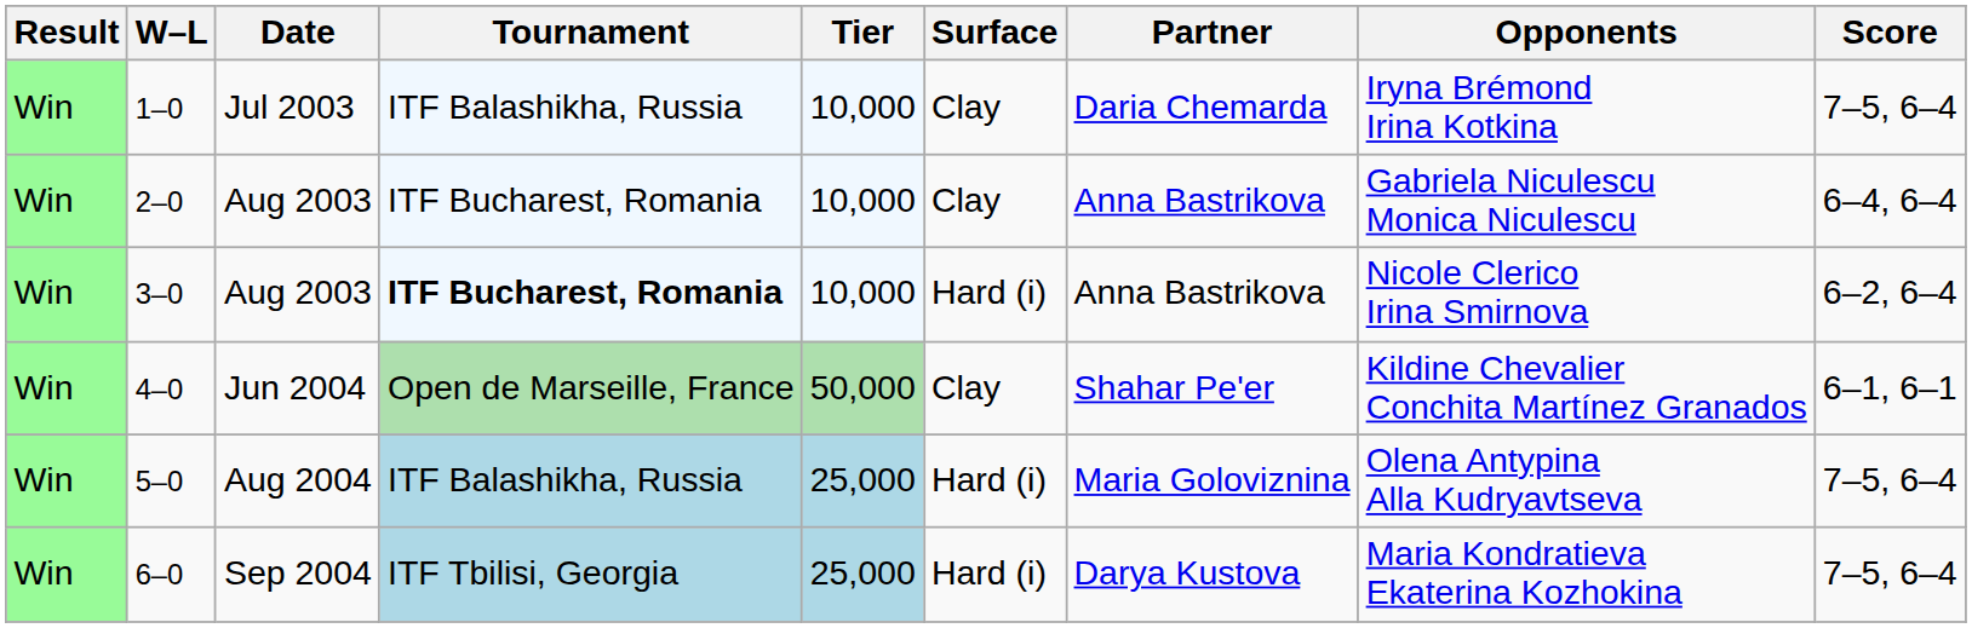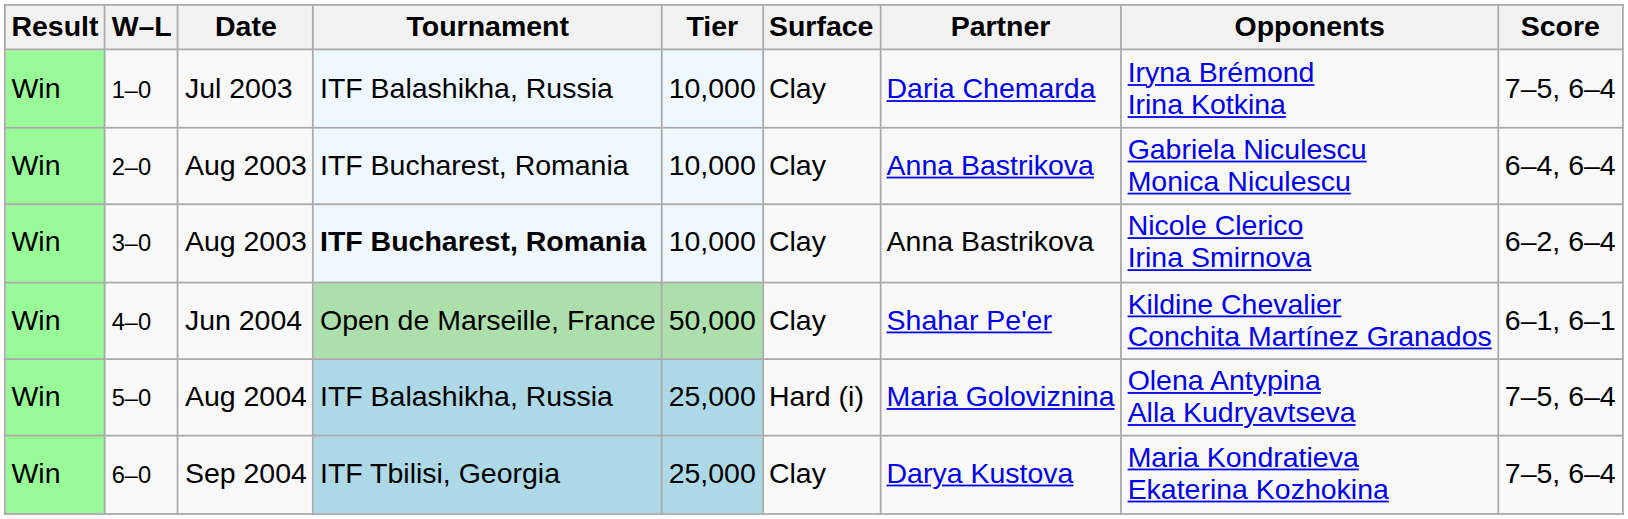 <table class="sortable wikitable">
 <tr>
 <th>Result</th>
 <th class=unsortable>W–L</th>
 <th>Date</th>
 <th>Tournament</th>
 <th>Tier</th>
 <th>Surface</th>
 <th>Partner</th>
 <th>Opponents</th>
 <th class=unsortable>Score</th>
 </tr>
 <tr>
 <td style=background:#98fb98>Win</td>
 <td><small>1–0</small></td>
 <td>Jul 2003</td>
 <td bgcolor=#f0f8ff>ITF Balashikha, Russia</td>
 <td bgcolor=#f0f8ff>10,000</td>
 <td>Clay</td>
 <td> <a href='#'>Daria Chemarda</a></td>
 <td> <a href='#'>Iryna Brémond</a> <br>  <a href='#'>Irina Kotkina</a></td>
 <td>7–5, 6–4</td>
 </tr>
 <tr>
 <td style=background:#98fb98>Win</td>
 <td><small>2–0</small></td>
 <td>Aug 2003</td>
 <td bgcolor=#f0f8ff>ITF Bucharest, Romania</td>
 <td bgcolor=#f0f8ff>10,000</td>
 <td>Clay</td>
 <td> <a href='#'>Anna Bastrikova</a></td>
 <td> <a href='#'>Gabriela Niculescu</a> <br>  <a href='#'>Monica Niculescu</a></td>
 <td>6–4, 6–4</td>
 </tr>
 <tr>
 <td style=background:#98fb98>Win</td>
 <td><small>3–0</small></td>
 <td>Aug 2003</td>
 <td bgcolor=#f0f8ff><strong>ITF Bucharest, Romania</strong></td>
 <td bgcolor=#f0f8ff>10,000</td>
-<td>Hard (i)</td>
+<td>Clay</td>
 <td> Anna Bastrikova</td>
 <td> <a href='#'>Nicole Clerico</a> <br>  <a href='#'>Irina Smirnova</a></td>
 <td>6–2, 6–4</td>
 </tr>
 <tr>
 <td style=background:#98fb98>Win</td>
 <td><small>4–0</small></td>
 <td>Jun 2004</td>
 <td style=background:#addfad>Open de Marseille, France</td>
 <td style=background:#addfad>50,000</td>
 <td>Clay</td>
 <td> <a href='#'>Shahar Pe'er</a></td>
 <td> <a href='#'>Kildine Chevalier</a> <br>  <a href='#'>Conchita Martínez Granados</a></td>
 <td>6–1, 6–1</td>
 </tr>
 <tr>
 <td style=background:#98fb98>Win</td>
 <td><small>5–0</small></td>
 <td>Aug 2004</td>
 <td style=background:lightblue>ITF Balashikha, Russia</td>
 <td style=background:lightblue>25,000</td>
 <td>Hard (i)</td>
 <td> <a href='#'>Maria Goloviznina</a></td>
 <td> <a href='#'>Olena Antypina</a> <br>  <a href='#'>Alla Kudryavtseva</a></td>
 <td>7–5, 6–4</td>
 </tr>
 <tr>
 <td bgcolor=98FB98>Win</td>
 <td><small>6–0</small></td>
 <td>Sep 2004</td>
 <td style=background:lightblue>ITF Tbilisi, Georgia</td>
 <td style=background:lightblue>25,000</td>
-<td>Hard (i)</td>
+<td>Clay</td>
 <td> <a href='#'>Darya Kustova</a></td>
 <td> <a href='#'>Maria Kondratieva</a> <br>  <a href='#'>Ekaterina Kozhokina</a></td>
 <td>7–5, 6–4</td>
 </tr>
 </table>
